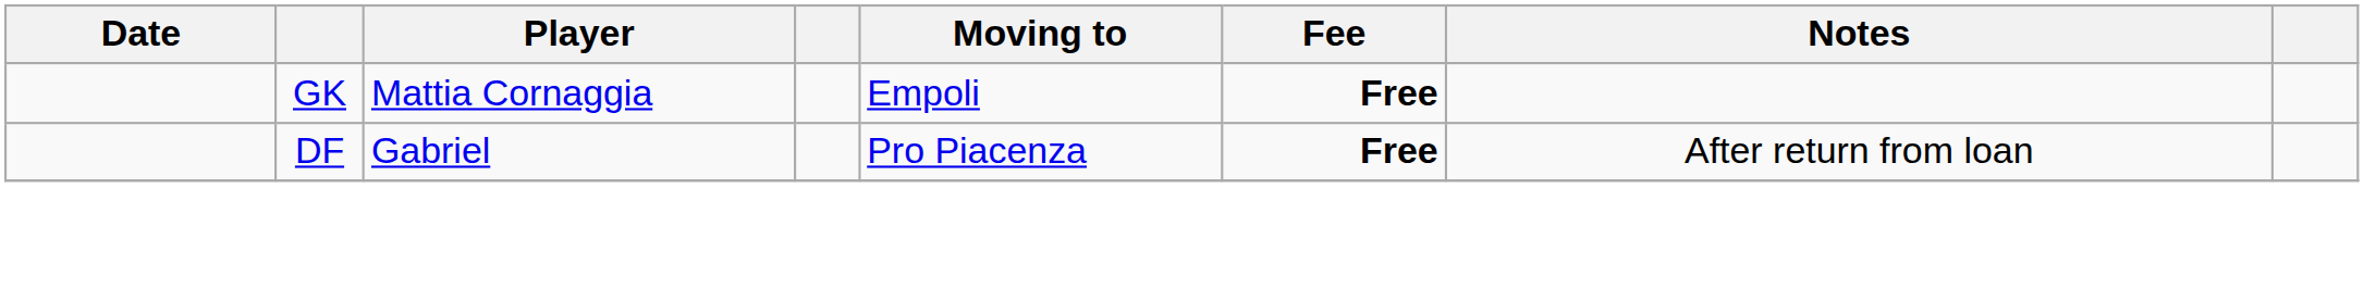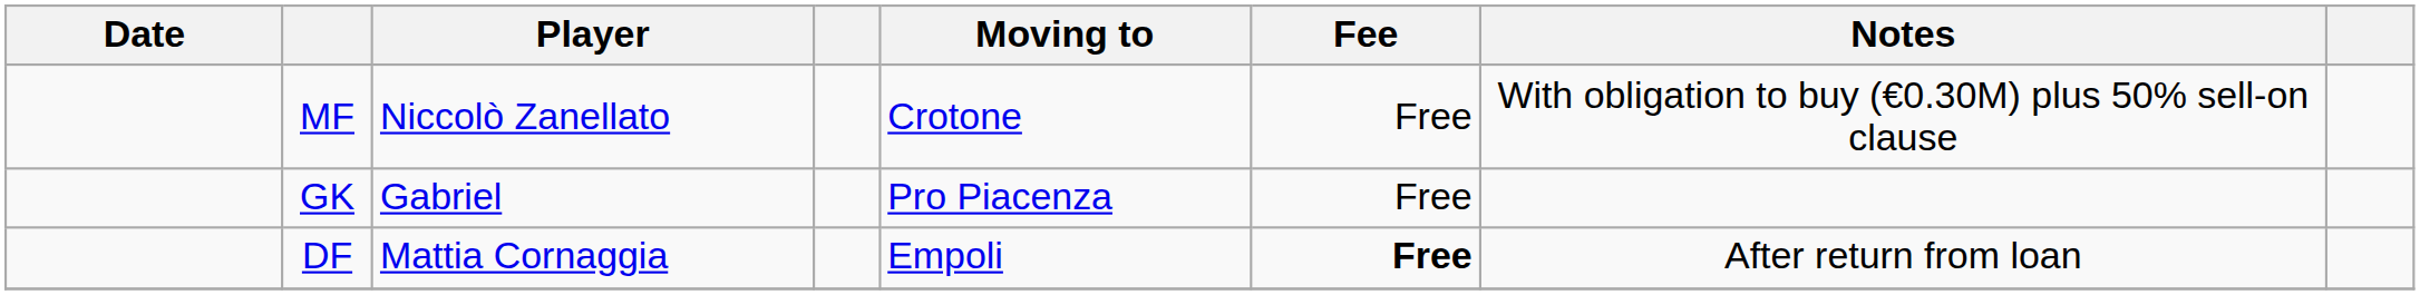 <table class="wikitable sortable">
 <tr>
 <th style="width:110px">Date</th>
 <th style="width:30px"></th>
 <th style="width:180px">Player</th>
 <th style="width:20px"></th>
 <th style="width:150px">Moving to</th>
 <th style="width:90px">Fee</th>
 <th style="width:350px" class="unsortable">Notes</th>
 <th style="width:30px"></th>
 </tr>
 <tr>
 <td style="text-align:right"></td>
+<td style="text-align:center"><a href='#'>MF</a></td>
+<td> <a href='#'>Niccolò Zanellato</a></td>
+<td style="text-align:right"></td>
+<td> <a href='#'>Crotone</a></td>
+<td style="text-align:right">Free</td>
+<td style="text-align:center">With obligation to buy (€0.30M) plus 50% sell-on clause</td>
+<td></td>
+</tr>
+<tr>
+<td style="text-align:right"></td>
 <td style="text-align:center"><a href='#'>GK</a></td>
-<td> <a href='#'>Mattia Cornaggia</a></td>
+<td> <a href='#'>Gabriel</a></td>
 <td style="text-align:right"></td>
-<td> <a href='#'>Empoli</a></td>
-<td style="text-align:right"><strong>Free</strong></td>
+<td> <a href='#'>Pro Piacenza</a></td>
+<td style="text-align:right">Free</td>
 <td style="text-align:center"></td>
 <td></td>
 </tr>
 <tr>
 <td style="text-align:right"></td>
 <td style="text-align:center"><a href='#'>DF</a></td>
-<td> <a href='#'>Gabriel</a></td>
+<td> <a href='#'>Mattia Cornaggia</a></td>
 <td style="text-align:right"></td>
-<td> <a href='#'>Pro Piacenza</a></td>
+<td> <a href='#'>Empoli</a></td>
 <td style="text-align:right"><strong>Free</strong></td>
 <td style="text-align:center">After return from loan</td>
 <td></td>
 </tr>
 <tr>
 </tr>
 </table>
